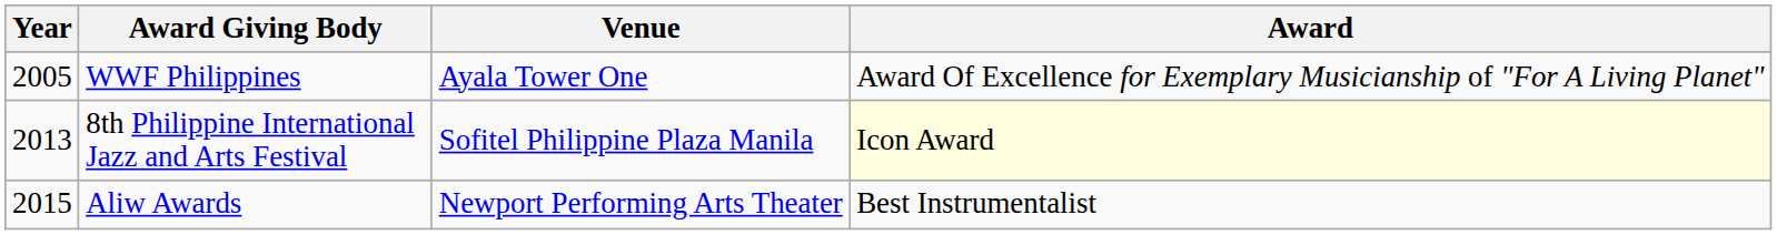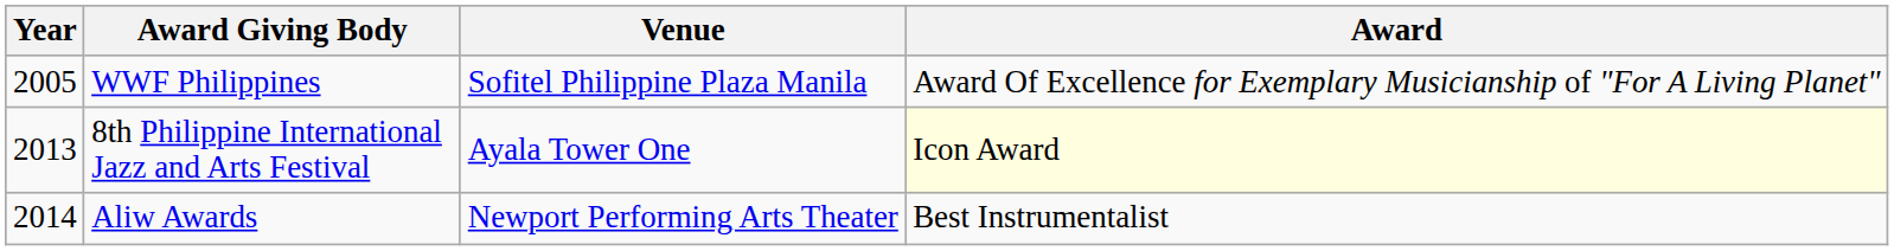 <table class="wikitable">
 <tr>
 <th>Year</th>
 <th style="width: 20%">Award Giving Body</th>
 <th>Venue</th>
 <th>Award</th>
 </tr>
 <tr>
 <td>2005</td>
 <td style="width: 150px"><a href='#'>WWF Philippines</a></td>
-<td><a href='#'>Ayala Tower One</a></td>
+<td><a href='#'>Sofitel Philippine Plaza Manila</a></td>
 <td>Award Of Excellence <em>for Exemplary Musicianship</em> of <em>"For A Living Planet"</em></td>
 </tr>
 <tr>
 <td>2013</td>
 <td style="width: 150px">8th <a href='#'>Philippine International Jazz and Arts Festival</a></td>
-<td><a href='#'>Sofitel Philippine Plaza Manila</a></td>
+<td><a href='#'>Ayala Tower One</a></td>
 <td style="background: lightyellow;">Icon Award</td>
 </tr>
 <tr>
-<td>2015</td>
+<td>2014</td>
 <td style="width: 150px"><a href='#'>Aliw Awards</a></td>
 <td><a href='#'>Newport Performing Arts Theater</a></td>
 <td>Best Instrumentalist</td>
 </tr>
 </table>
